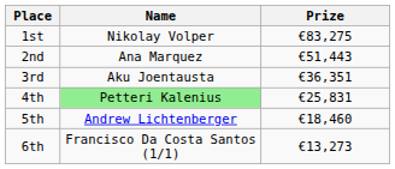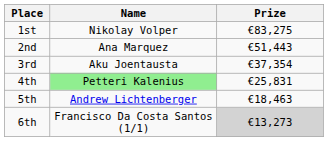 <table class="wikitable">
 <tr>
 <th width="50">Place</th>
 <th width="200">Name</th>
 <th width="125">Prize</th>
 </tr>
 <tr>
 <td align="center">1st</td>
 <td align="center">Nikolay Volper</td>
 <td align="center">€83,275</td>
 </tr>
 <tr>
 <td align="center">2nd</td>
 <td align="center">Ana Marquez</td>
 <td align="center">€51,443</td>
 </tr>
 <tr>
 <td align="center">3rd</td>
 <td align="center">Aku Joentausta</td>
-<td align="center">€36,351</td>
+<td align="center">€37,354</td>
 </tr>
 <tr>
 <td align="center">4th</td>
 <td align="center" style="background: lightgreen;">Petteri Kalenius</td>
 <td align="center">€25,831</td>
 </tr>
 <tr>
 <td align="center">5th</td>
 <td align="center"><a href='#'>Andrew Lichtenberger</a></td>
-<td align="center">€18,460</td>
+<td align="center">€18,463</td>
 </tr>
 <tr>
 <td align="center">6th</td>
 <td align="center">Francisco Da Costa Santos (1/1)</td>
-<td align="center">€13,273</td>
+<td align="center" style="background: lightgrey;">€13,273</td>
 </tr>
 </table>
